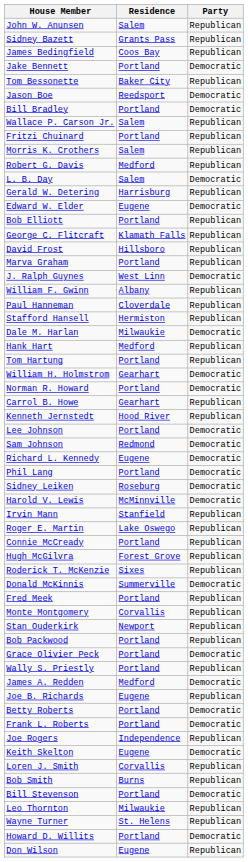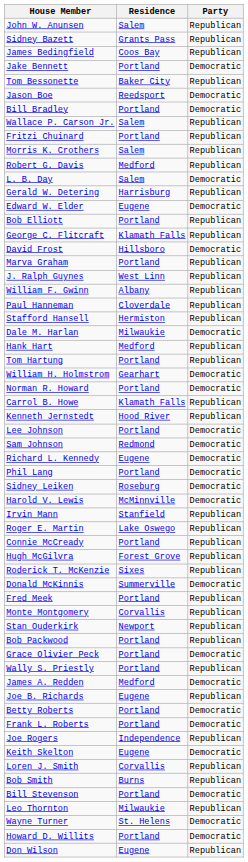 <table class="wikitable">
 <tr>
 <th>House Member</th>
 <th>Residence</th>
 <th>Party</th>
 </tr>
 <tr>
 <td><a href='#'>John W. Anunsen</a></td>
 <td><a href='#'>Salem</a></td>
 <td>Republican</td>
 </tr>
 <tr>
 <td><a href='#'>Sidney Bazett</a></td>
 <td><a href='#'>Grants Pass</a></td>
 <td>Republican</td>
 </tr>
 <tr>
 <td><a href='#'>James Bedingfield</a></td>
 <td><a href='#'>Coos Bay</a></td>
 <td>Republican</td>
 </tr>
 <tr>
 <td><a href='#'>Jake Bennett</a></td>
 <td><a href='#'>Portland</a></td>
 <td>Democratic</td>
 </tr>
 <tr>
 <td><a href='#'>Tom Bessonette</a></td>
 <td><a href='#'>Baker City</a></td>
 <td>Republican</td>
 </tr>
 <tr>
 <td><a href='#'>Jason Boe</a></td>
 <td><a href='#'>Reedsport</a></td>
 <td>Democratic</td>
 </tr>
 <tr>
 <td><a href='#'>Bill Bradley</a></td>
 <td><a href='#'>Portland</a></td>
 <td>Democratic</td>
 </tr>
 <tr>
 <td><a href='#'>Wallace P. Carson Jr.</a></td>
 <td><a href='#'>Salem</a></td>
 <td>Republican</td>
 </tr>
 <tr>
 <td><a href='#'>Fritzi Chuinard</a></td>
 <td><a href='#'>Portland</a></td>
 <td>Republican</td>
 </tr>
 <tr>
 <td><a href='#'>Morris K. Crothers</a></td>
 <td><a href='#'>Salem</a></td>
 <td>Republican</td>
 </tr>
 <tr>
 <td><a href='#'>Robert G. Davis</a></td>
 <td><a href='#'>Medford</a></td>
 <td>Republican</td>
 </tr>
 <tr>
 <td><a href='#'>L. B. Day</a></td>
 <td><a href='#'>Salem</a></td>
 <td>Democratic</td>
 </tr>
 <tr>
 <td><a href='#'>Gerald W. Detering</a></td>
 <td><a href='#'>Harrisburg</a></td>
 <td>Republican</td>
 </tr>
 <tr>
 <td><a href='#'>Edward W. Elder</a></td>
 <td><a href='#'>Eugene</a></td>
 <td>Democratic</td>
 </tr>
 <tr>
 <td><a href='#'>Bob Elliott</a></td>
 <td><a href='#'>Portland</a></td>
 <td>Republican</td>
 </tr>
 <tr>
 <td><a href='#'>George C. Flitcraft</a></td>
 <td><a href='#'>Klamath Falls</a></td>
 <td>Republican</td>
 </tr>
 <tr>
 <td><a href='#'>David Frost</a></td>
 <td><a href='#'>Hillsboro</a></td>
-<td>Republican</td>
+<td>Democratic</td>
 </tr>
 <tr>
 <td><a href='#'>Marva Graham</a></td>
 <td><a href='#'>Portland</a></td>
 <td>Republican</td>
 </tr>
 <tr>
 <td><a href='#'>J. Ralph Guynes</a></td>
 <td><a href='#'>West Linn</a></td>
-<td>Democratic</td>
+<td>Republican</td>
 </tr>
 <tr>
 <td><a href='#'>William F. Gwinn</a></td>
 <td><a href='#'>Albany</a></td>
 <td>Republican</td>
 </tr>
 <tr>
 <td><a href='#'>Paul Hanneman</a></td>
 <td><a href='#'>Cloverdale</a></td>
 <td>Republican</td>
 </tr>
 <tr>
 <td><a href='#'>Stafford Hansell</a></td>
 <td><a href='#'>Hermiston</a></td>
 <td>Republican</td>
 </tr>
 <tr>
 <td><a href='#'>Dale M. Harlan</a></td>
 <td><a href='#'>Milwaukie</a></td>
 <td>Democratic</td>
 </tr>
 <tr>
 <td><a href='#'>Hank Hart</a></td>
 <td><a href='#'>Medford</a></td>
 <td>Republican</td>
 </tr>
 <tr>
 <td><a href='#'>Tom Hartung</a></td>
 <td><a href='#'>Portland</a></td>
 <td>Republican</td>
 </tr>
 <tr>
 <td><a href='#'>William H. Holmstrom</a></td>
 <td><a href='#'>Gearhart</a></td>
 <td>Democratic</td>
 </tr>
 <tr>
 <td><a href='#'>Norman R. Howard</a></td>
 <td><a href='#'>Portland</a></td>
 <td>Democratic</td>
 </tr>
 <tr>
 <td><a href='#'>Carrol B. Howe</a></td>
-<td><a href='#'>Gearhart</a></td>
+<td><a href='#'>Klamath Falls</a></td>
 <td>Republican</td>
 </tr>
 <tr>
 <td><a href='#'>Kenneth Jernstedt</a></td>
 <td><a href='#'>Hood River</a></td>
 <td>Republican</td>
 </tr>
 <tr>
 <td><a href='#'>Lee Johnson</a></td>
 <td><a href='#'>Portland</a></td>
 <td>Democratic</td>
 </tr>
 <tr>
 <td><a href='#'>Sam Johnson</a></td>
 <td><a href='#'>Redmond</a></td>
 <td>Democratic</td>
 </tr>
 <tr>
 <td><a href='#'>Richard L. Kennedy</a></td>
 <td><a href='#'>Eugene</a></td>
 <td>Democratic</td>
 </tr>
 <tr>
 <td><a href='#'>Phil Lang</a></td>
 <td><a href='#'>Portland</a></td>
 <td>Democratic</td>
 </tr>
 <tr>
 <td><a href='#'>Sidney Leiken</a></td>
 <td><a href='#'>Roseburg</a></td>
 <td>Democratic</td>
 </tr>
 <tr>
 <td><a href='#'>Harold V. Lewis</a></td>
 <td><a href='#'>McMinnville</a></td>
 <td>Democratic</td>
 </tr>
 <tr>
 <td><a href='#'>Irvin Mann</a></td>
 <td><a href='#'>Stanfield</a></td>
 <td>Republican</td>
 </tr>
 <tr>
 <td><a href='#'>Roger E. Martin</a></td>
 <td><a href='#'>Lake Oswego</a></td>
 <td>Republican</td>
 </tr>
 <tr>
 <td><a href='#'>Connie McCready</a></td>
 <td><a href='#'>Portland</a></td>
 <td>Republican</td>
 </tr>
 <tr>
 <td><a href='#'>Hugh McGilvra</a></td>
 <td><a href='#'>Forest Grove</a></td>
 <td>Republican</td>
 </tr>
 <tr>
 <td><a href='#'>Roderick T. McKenzie</a></td>
 <td><a href='#'>Sixes</a></td>
 <td>Republican</td>
 </tr>
 <tr>
 <td><a href='#'>Donald McKinnis</a></td>
 <td><a href='#'>Summerville</a></td>
 <td>Democratic</td>
 </tr>
 <tr>
 <td><a href='#'>Fred Meek</a></td>
 <td><a href='#'>Portland</a></td>
 <td>Republican</td>
 </tr>
 <tr>
 <td><a href='#'>Monte Montgomery</a></td>
 <td><a href='#'>Corvallis</a></td>
 <td>Republican</td>
 </tr>
 <tr>
 <td><a href='#'>Stan Ouderkirk</a></td>
 <td><a href='#'>Newport</a></td>
 <td>Republican</td>
 </tr>
 <tr>
 <td><a href='#'>Bob Packwood</a></td>
 <td><a href='#'>Portland</a></td>
 <td>Republican</td>
 </tr>
 <tr>
 <td><a href='#'>Grace Olivier Peck</a></td>
 <td><a href='#'>Portland</a></td>
 <td>Democratic</td>
 </tr>
 <tr>
 <td><a href='#'>Wally S. Priestly</a></td>
 <td><a href='#'>Portland</a></td>
 <td>Republican</td>
 </tr>
 <tr>
 <td><a href='#'>James A. Redden</a></td>
 <td><a href='#'>Medford</a></td>
 <td>Democratic</td>
 </tr>
 <tr>
 <td><a href='#'>Joe B. Richards</a></td>
 <td><a href='#'>Eugene</a></td>
 <td>Republican</td>
 </tr>
 <tr>
 <td><a href='#'>Betty Roberts</a></td>
 <td><a href='#'>Portland</a></td>
 <td>Democratic</td>
 </tr>
 <tr>
 <td><a href='#'>Frank L. Roberts</a></td>
 <td><a href='#'>Portland</a></td>
 <td>Democratic</td>
 </tr>
 <tr>
 <td><a href='#'>Joe Rogers</a></td>
 <td><a href='#'>Independence</a></td>
 <td>Republican</td>
 </tr>
 <tr>
 <td><a href='#'>Keith Skelton</a></td>
 <td><a href='#'>Eugene</a></td>
 <td>Democratic</td>
 </tr>
 <tr>
 <td><a href='#'>Loren J. Smith</a></td>
 <td><a href='#'>Corvallis</a></td>
 <td>Republican</td>
 </tr>
 <tr>
 <td><a href='#'>Bob Smith</a></td>
 <td><a href='#'>Burns</a></td>
 <td>Republican</td>
 </tr>
 <tr>
 <td><a href='#'>Bill Stevenson</a></td>
 <td><a href='#'>Portland</a></td>
 <td>Democratic</td>
 </tr>
 <tr>
 <td><a href='#'>Leo Thornton</a></td>
 <td><a href='#'>Milwaukie</a></td>
 <td>Republican</td>
 </tr>
 <tr>
 <td><a href='#'>Wayne Turner</a></td>
 <td><a href='#'>St. Helens</a></td>
-<td>Republican</td>
+<td>Democratic</td>
 </tr>
 <tr>
 <td><a href='#'>Howard D. Willits</a></td>
 <td><a href='#'>Portland</a></td>
 <td>Democratic</td>
 </tr>
 <tr>
 <td><a href='#'>Don Wilson</a></td>
 <td><a href='#'>Eugene</a></td>
 <td>Republican</td>
 </tr>
 </table>
